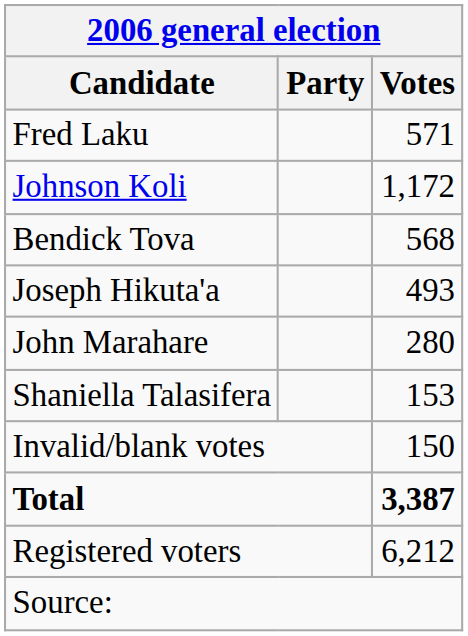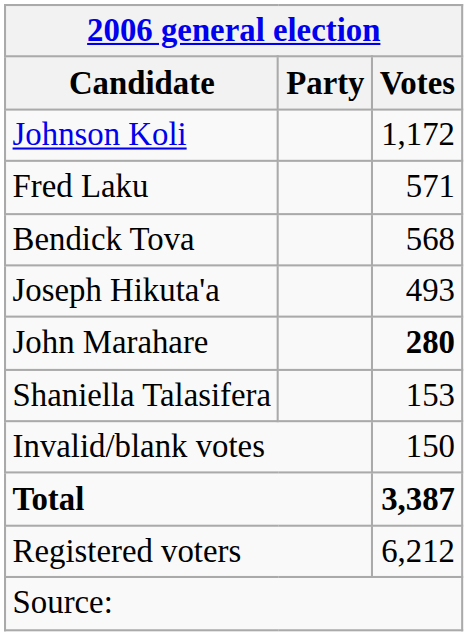 <table class=wikitable style=text-align:left>
 <tr>
 <th colspan=3><a href='#'>2006 general election</a></th>
 </tr>
 <tr>
 <th>Candidate</th>
 <th>Party</th>
 <th>Votes</th>
 </tr>
 <tr>
+<td><a href='#'>Johnson Koli</a></td>
+<td></td>
+<td align=right>1,172</td>
+</tr>
+<tr>
 <td>Fred Laku</td>
 <td></td>
 <td align=right>571</td>
-</tr>
-<tr>
-<td><a href='#'>Johnson Koli</a></td>
-<td></td>
-<td align=right>1,172</td>
 </tr>
 <tr>
 <td>Bendick Tova</td>
 <td></td>
 <td align=right>568</td>
 </tr>
 <tr>
 <td>Joseph Hikuta'a</td>
 <td></td>
 <td align=right>493</td>
 </tr>
 <tr>
 <td>John Marahare</td>
 <td></td>
-<td align=right>280</td>
+<td align=right><strong>280</strong></td>
 </tr>
 <tr>
 <td>Shaniella Talasifera</td>
 <td></td>
 <td align=right>153</td>
 </tr>
 <tr>
 <td colspan=2>Invalid/blank votes</td>
 <td align=right>150</td>
 </tr>
 <tr>
 <td colspan=2><strong>Total</strong></td>
 <td align=right><strong>3,387</strong></td>
 </tr>
 <tr>
 <td colspan=2>Registered voters</td>
 <td align=right>6,212</td>
 </tr>
 <tr>
 <td colspan=3>Source: </td>
 </tr>
 </table>
